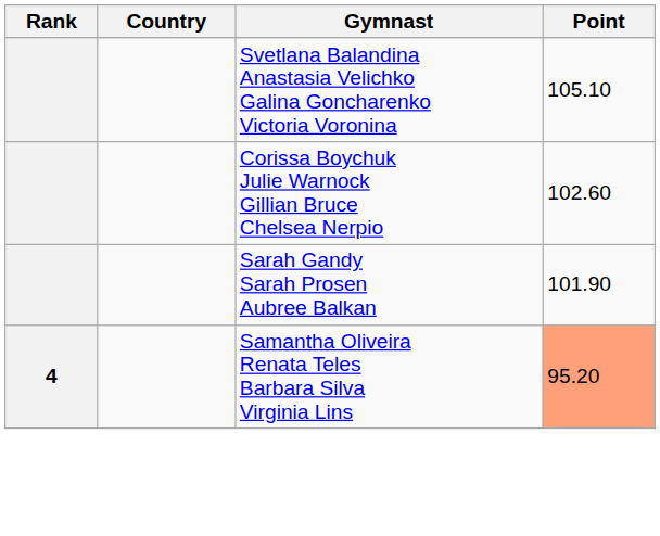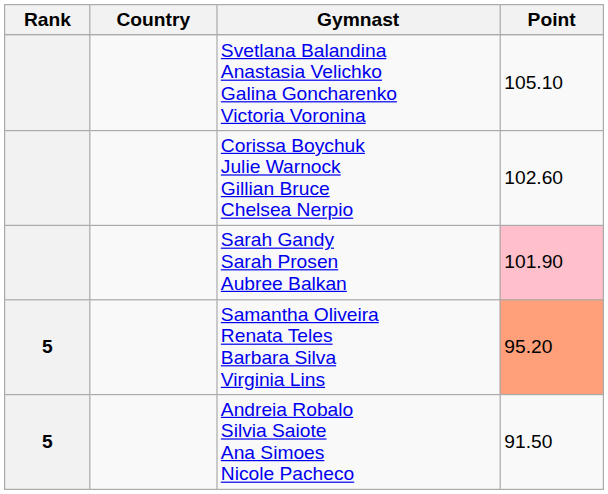 <table class="wikitable" width=500>
 <tr bgcolor="#efefef">
 <th>Rank</th>
 <th>Country</th>
 <th>Gymnast</th>
 <th>Point</th>
 </tr>
 <tr>
 </tr>
 <tr>
 <th></th>
 <td></td>
 <td><a href='#'>Svetlana Balandina</a> <br> <a href='#'>Anastasia Velichko</a> <br> <a href='#'>Galina Goncharenko</a> <br> <a href='#'>Victoria Voronina</a></td>
 <td>105.10</td>
 </tr>
 <tr>
 <th></th>
 <td></td>
 <td><a href='#'>Corissa Boychuk</a> <br> <a href='#'>Julie Warnock</a> <br> <a href='#'>Gillian Bruce</a> <br> <a href='#'>Chelsea Nerpio</a></td>
 <td>102.60</td>
 </tr>
 <tr>
 <th></th>
 <td></td>
 <td><a href='#'>Sarah Gandy</a> <br> <a href='#'>Sarah Prosen</a> <br> <a href='#'>Aubree Balkan</a></td>
-<td>101.90</td>
+<td style="background: pink;">101.90</td>
 </tr>
 <tr>
-<th>4</th>
+<th>5</th>
 <td></td>
 <td><a href='#'>Samantha Oliveira</a> <br> <a href='#'>Renata Teles</a> <br> <a href='#'>Barbara Silva</a> <br> <a href='#'>Virginia Lins</a></td>
 <td style="background: lightsalmon;">95.20</td>
 </tr>
+<tr>
+<th>5</th>
+<td></td>
+<td><a href='#'>Andreia Robalo</a> <br> <a href='#'>Silvia Saiote</a> <br> <a href='#'>Ana Simoes</a> <br> <a href='#'>Nicole Pacheco</a></td>
+<td>91.50</td>
+</tr>
 </table>
